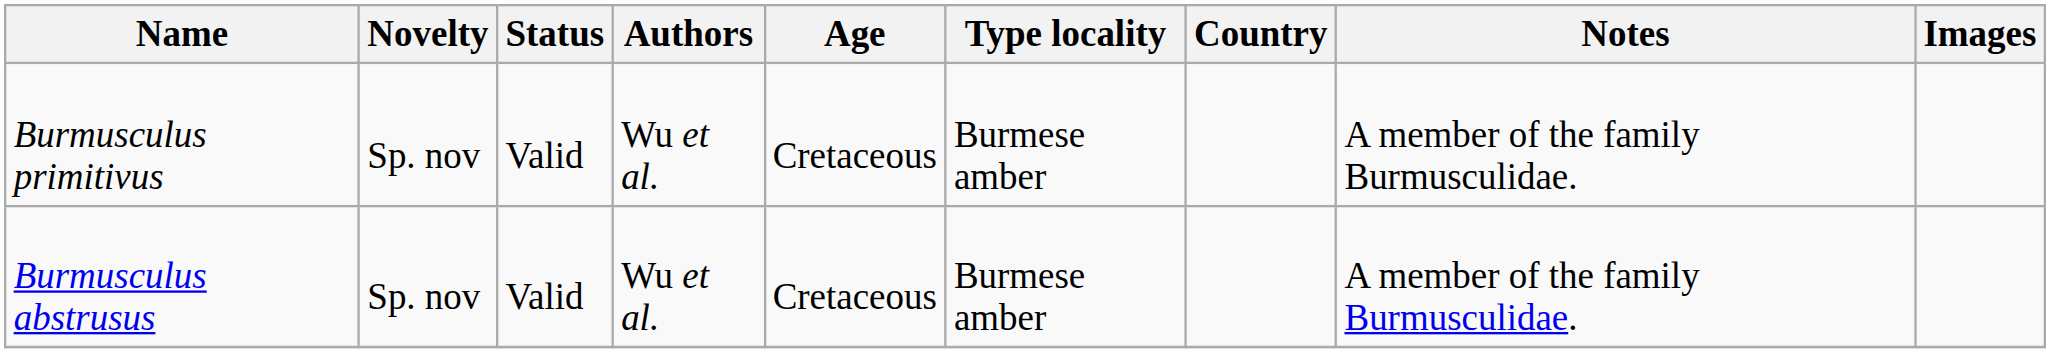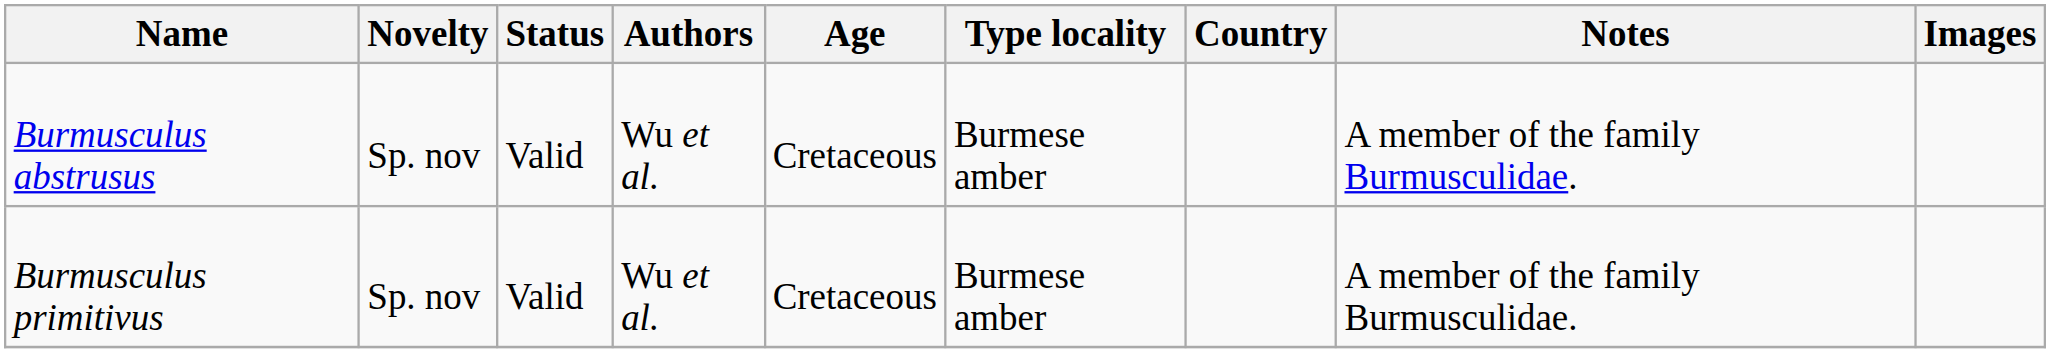 <table class="wikitable sortable" align="center" width="100%">
 <tr>
 <th>Name</th>
 <th>Novelty</th>
 <th>Status</th>
 <th>Authors</th>
 <th>Age</th>
 <th>Type locality</th>
 <th>Country</th>
 <th>Notes</th>
 <th>Images</th>
 </tr>
 <tr>
+<td><br><em><a href='#'>Burmusculus abstrusus</a></em></td>
+<td><br>Sp. nov</td>
+<td><br>Valid</td>
+<td><br>Wu <em>et al.</em></td>
+<td><br>Cretaceous</td>
+<td><br>Burmese amber</td>
+<td><br></td>
+<td><br>A member of the family <a href='#'>Burmusculidae</a>.</td>
+<td></td>
+</tr>
+<tr>
 <td><br><em>Burmusculus primitivus</em></td>
 <td><br>Sp. nov</td>
 <td><br>Valid</td>
 <td><br>Wu <em>et al.</em></td>
 <td><br>Cretaceous</td>
 <td><br>Burmese amber</td>
 <td><br></td>
 <td><br>A member of the family Burmusculidae.</td>
 <td></td>
 </tr>
 <tr>
-<td><br><em><a href='#'>Burmusculus abstrusus</a></em></td>
-<td><br>Sp. nov</td>
-<td><br>Valid</td>
-<td><br>Wu <em>et al.</em></td>
-<td><br>Cretaceous</td>
-<td><br>Burmese amber</td>
-<td><br></td>
-<td><br>A member of the family <a href='#'>Burmusculidae</a>.</td>
-<td></td>
-</tr>
-<tr>
 </tr>
 </table>
